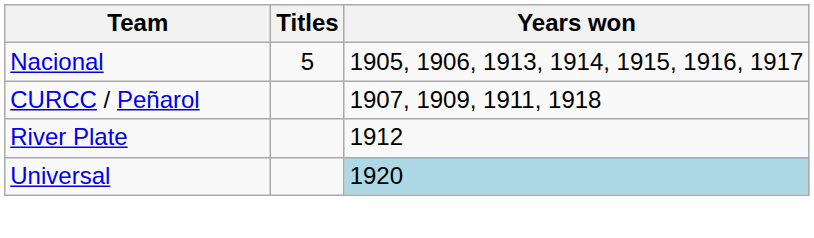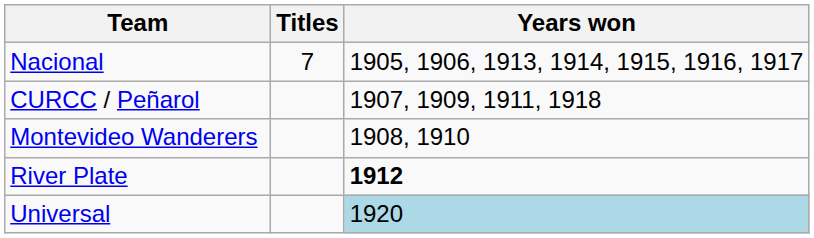 <table class="wikitable sortable" style="text-align:left" width="">
 <tr>
 <th width= 170px>Team</th>
 <th width=>Titles</th>
 <th width=>Years won</th>
 </tr>
 <tr>
 <td><a href='#'>Nacional</a></td>
-<td align=center>5</td>
+<td align=center>7</td>
 <td>1905, 1906, 1913, 1914, 1915, 1916, 1917</td>
 </tr>
 <tr>
 <td><a href='#'>CURCC</a> / <a href='#'>Peñarol</a> </td>
 <td></td>
 <td>1907, 1909, 1911, 1918</td>
 </tr>
 <tr>
+<td><a href='#'>Montevideo Wanderers</a></td>
+<td></td>
+<td>1908, 1910</td>
+</tr>
+<tr>
 <td><a href='#'>River Plate</a></td>
 <td></td>
-<td>1912</td>
+<td><strong>1912</strong></td>
 </tr>
 <tr>
 <td><a href='#'>Universal</a></td>
 <td></td>
 <td style="background: lightblue;">1920</td>
 </tr>
 </table>
